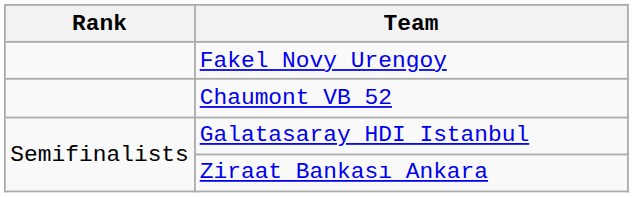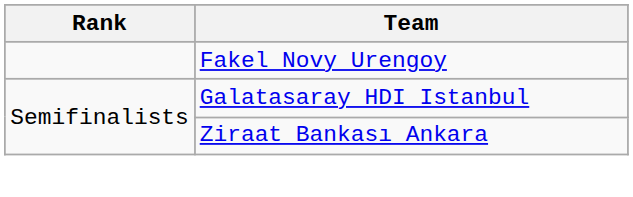 <table class="wikitable" style="text-align: center;">
 <tr>
 <th width=40>Rank</th>
 <th width=240>Team</th>
 </tr>
 <tr align=center>
 <td></td>
 <td style="text-align:left;"> <a href='#'>Fakel Novy Urengoy</a></td>
 </tr>
 <tr align=center>
-<td></td>
-<td style="text-align:left;"> <a href='#'>Chaumont VB 52</a></td>
-</tr>
-<tr align=center>
 <td rowspan=2>Semifinalists</td>
 <td style="text-align:left;"> <a href='#'>Galatasaray HDI Istanbul</a></td>
 </tr>
 <tr align=center>
 <td style="text-align:left;"> <a href='#'>Ziraat Bankası Ankara</a></td>
 </tr>
 </table>
